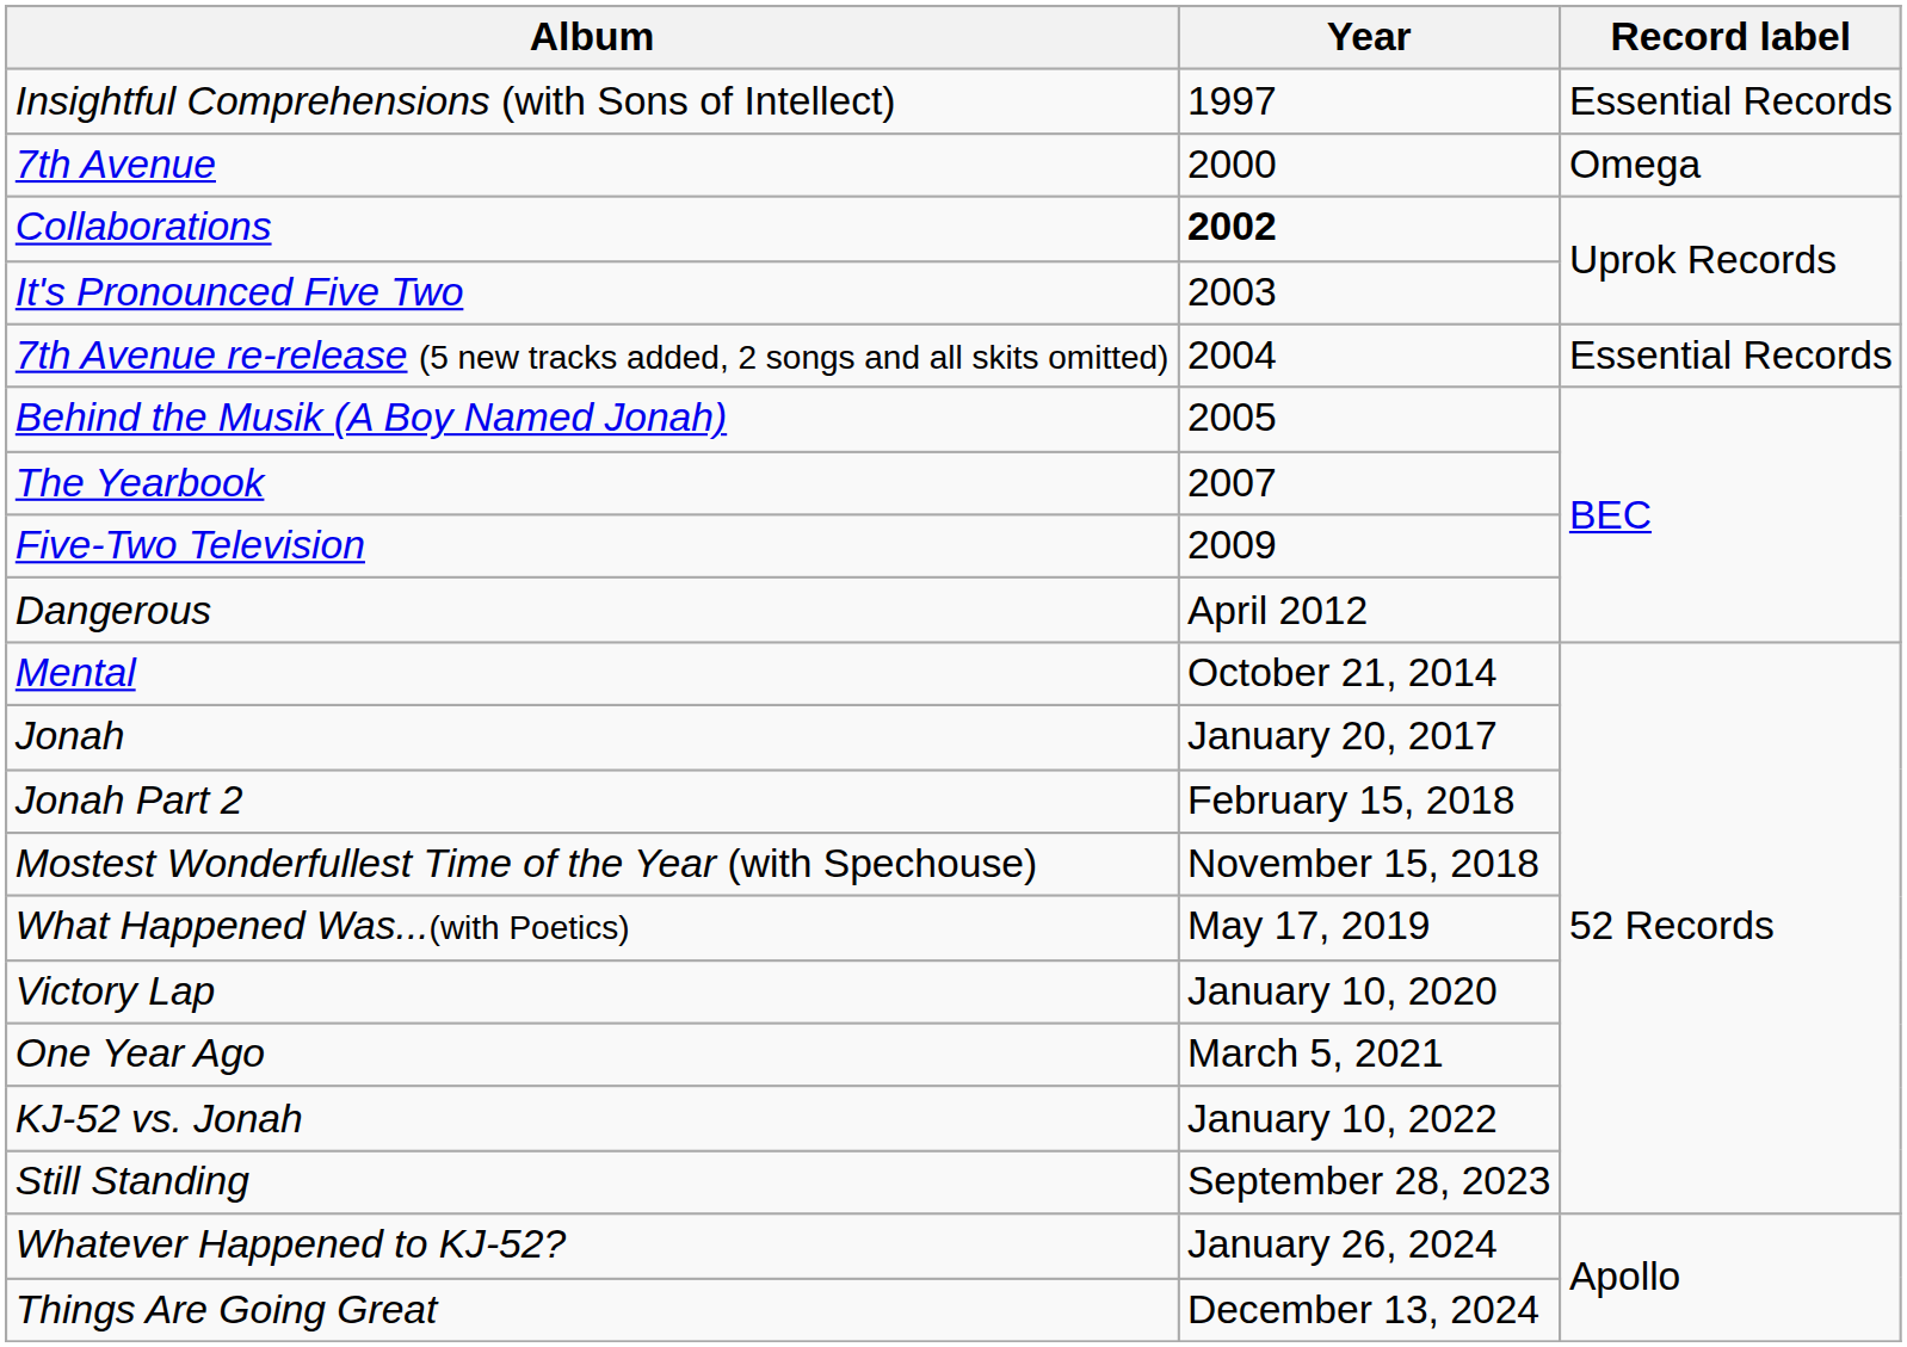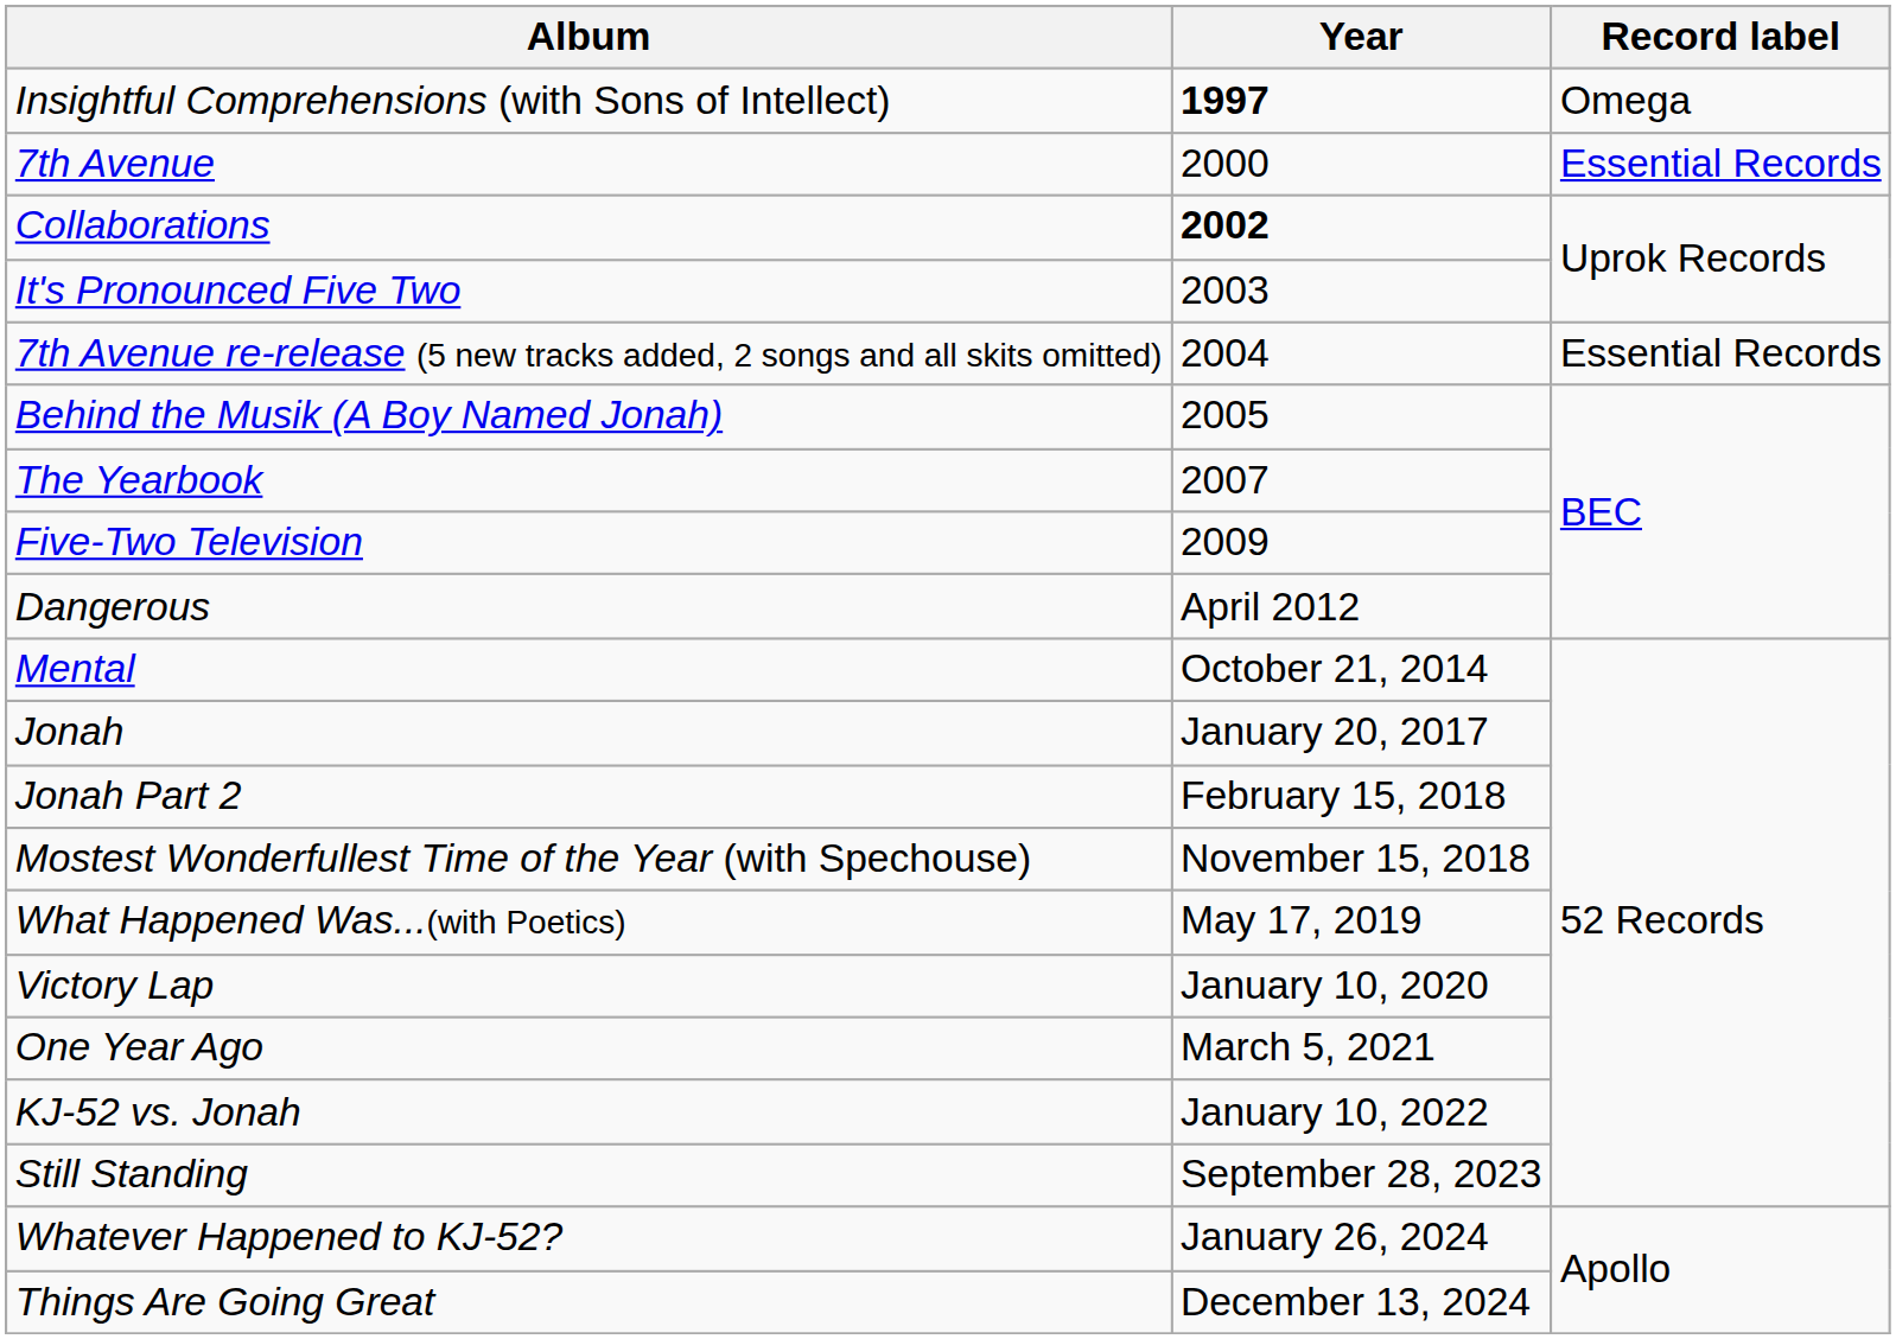 <table class="wikitable">
 <tr>
 <th>Album</th>
 <th>Year</th>
 <th>Record label</th>
 </tr>
 <tr>
 <td><em>Insightful Comprehensions</em> (with Sons of Intellect)</td>
-<td>1997</td>
-<td>Essential Records</td>
+<td><strong>1997</strong></td>
+<td>Omega</td>
 </tr>
 <tr>
 <td><em><a href='#'>7th Avenue</a></em></td>
 <td>2000</td>
-<td>Omega</td>
+<td><a href='#'>Essential Records</a></td>
 </tr>
 <tr>
 <td><em><a href='#'>Collaborations</a></em></td>
 <td><strong>2002</strong></td>
 <td rowspan="2">Uprok Records</td>
 </tr>
 <tr>
 <td><em><a href='#'>It's Pronounced Five Two</a></em></td>
 <td>2003</td>
 </tr>
 <tr>
 <td><em><a href='#'>7th Avenue re-release</a></em> <small>(5 new tracks added, 2 songs and all skits omitted)</small></td>
 <td>2004</td>
 <td>Essential Records</td>
 </tr>
 <tr>
 <td><em><a href='#'>Behind the Musik (A Boy Named Jonah)</a></em></td>
 <td>2005</td>
 <td rowspan="4"><a href='#'>BEC</a></td>
 </tr>
 <tr>
 <td><em><a href='#'>The Yearbook</a></em></td>
 <td>2007</td>
 </tr>
 <tr>
 <td><em><a href='#'>Five-Two Television</a></em></td>
 <td>2009</td>
 </tr>
 <tr>
 <td><em>Dangerous</em></td>
 <td>April 2012</td>
 </tr>
 <tr>
 <td><em><a href='#'>Mental</a></em></td>
 <td>October 21, 2014</td>
 <td rowspan="9">52 Records</td>
 </tr>
 <tr>
 <td><em>Jonah</em></td>
 <td>January 20, 2017</td>
 </tr>
 <tr>
 <td><em>Jonah Part 2</em></td>
 <td>February 15, 2018</td>
 </tr>
 <tr>
 <td><em>Mostest Wonderfullest Time of the Year</em> (with Spechouse)</td>
 <td>November 15, 2018</td>
 </tr>
 <tr>
 <td><em>What Happened Was...</em><small>(with Poetics)</small></td>
 <td>May 17, 2019</td>
 </tr>
 <tr>
 <td><em>Victory Lap</em></td>
 <td>January 10, 2020</td>
 </tr>
 <tr>
 <td><em>One Year Ago</em></td>
 <td>March 5, 2021</td>
 </tr>
 <tr>
 <td><em>KJ-52 vs. Jonah</em></td>
 <td>January 10, 2022</td>
 </tr>
 <tr>
 <td><em>Still Standing</em></td>
 <td>September 28, 2023</td>
 </tr>
 <tr>
 <td><em>Whatever Happened to KJ-52?</em></td>
 <td>January 26, 2024</td>
 <td rowspan="2">Apollo</td>
 </tr>
 <tr>
 <td><em>Things Are Going Great</em></td>
 <td>December 13, 2024</td>
 </tr>
 </table>
